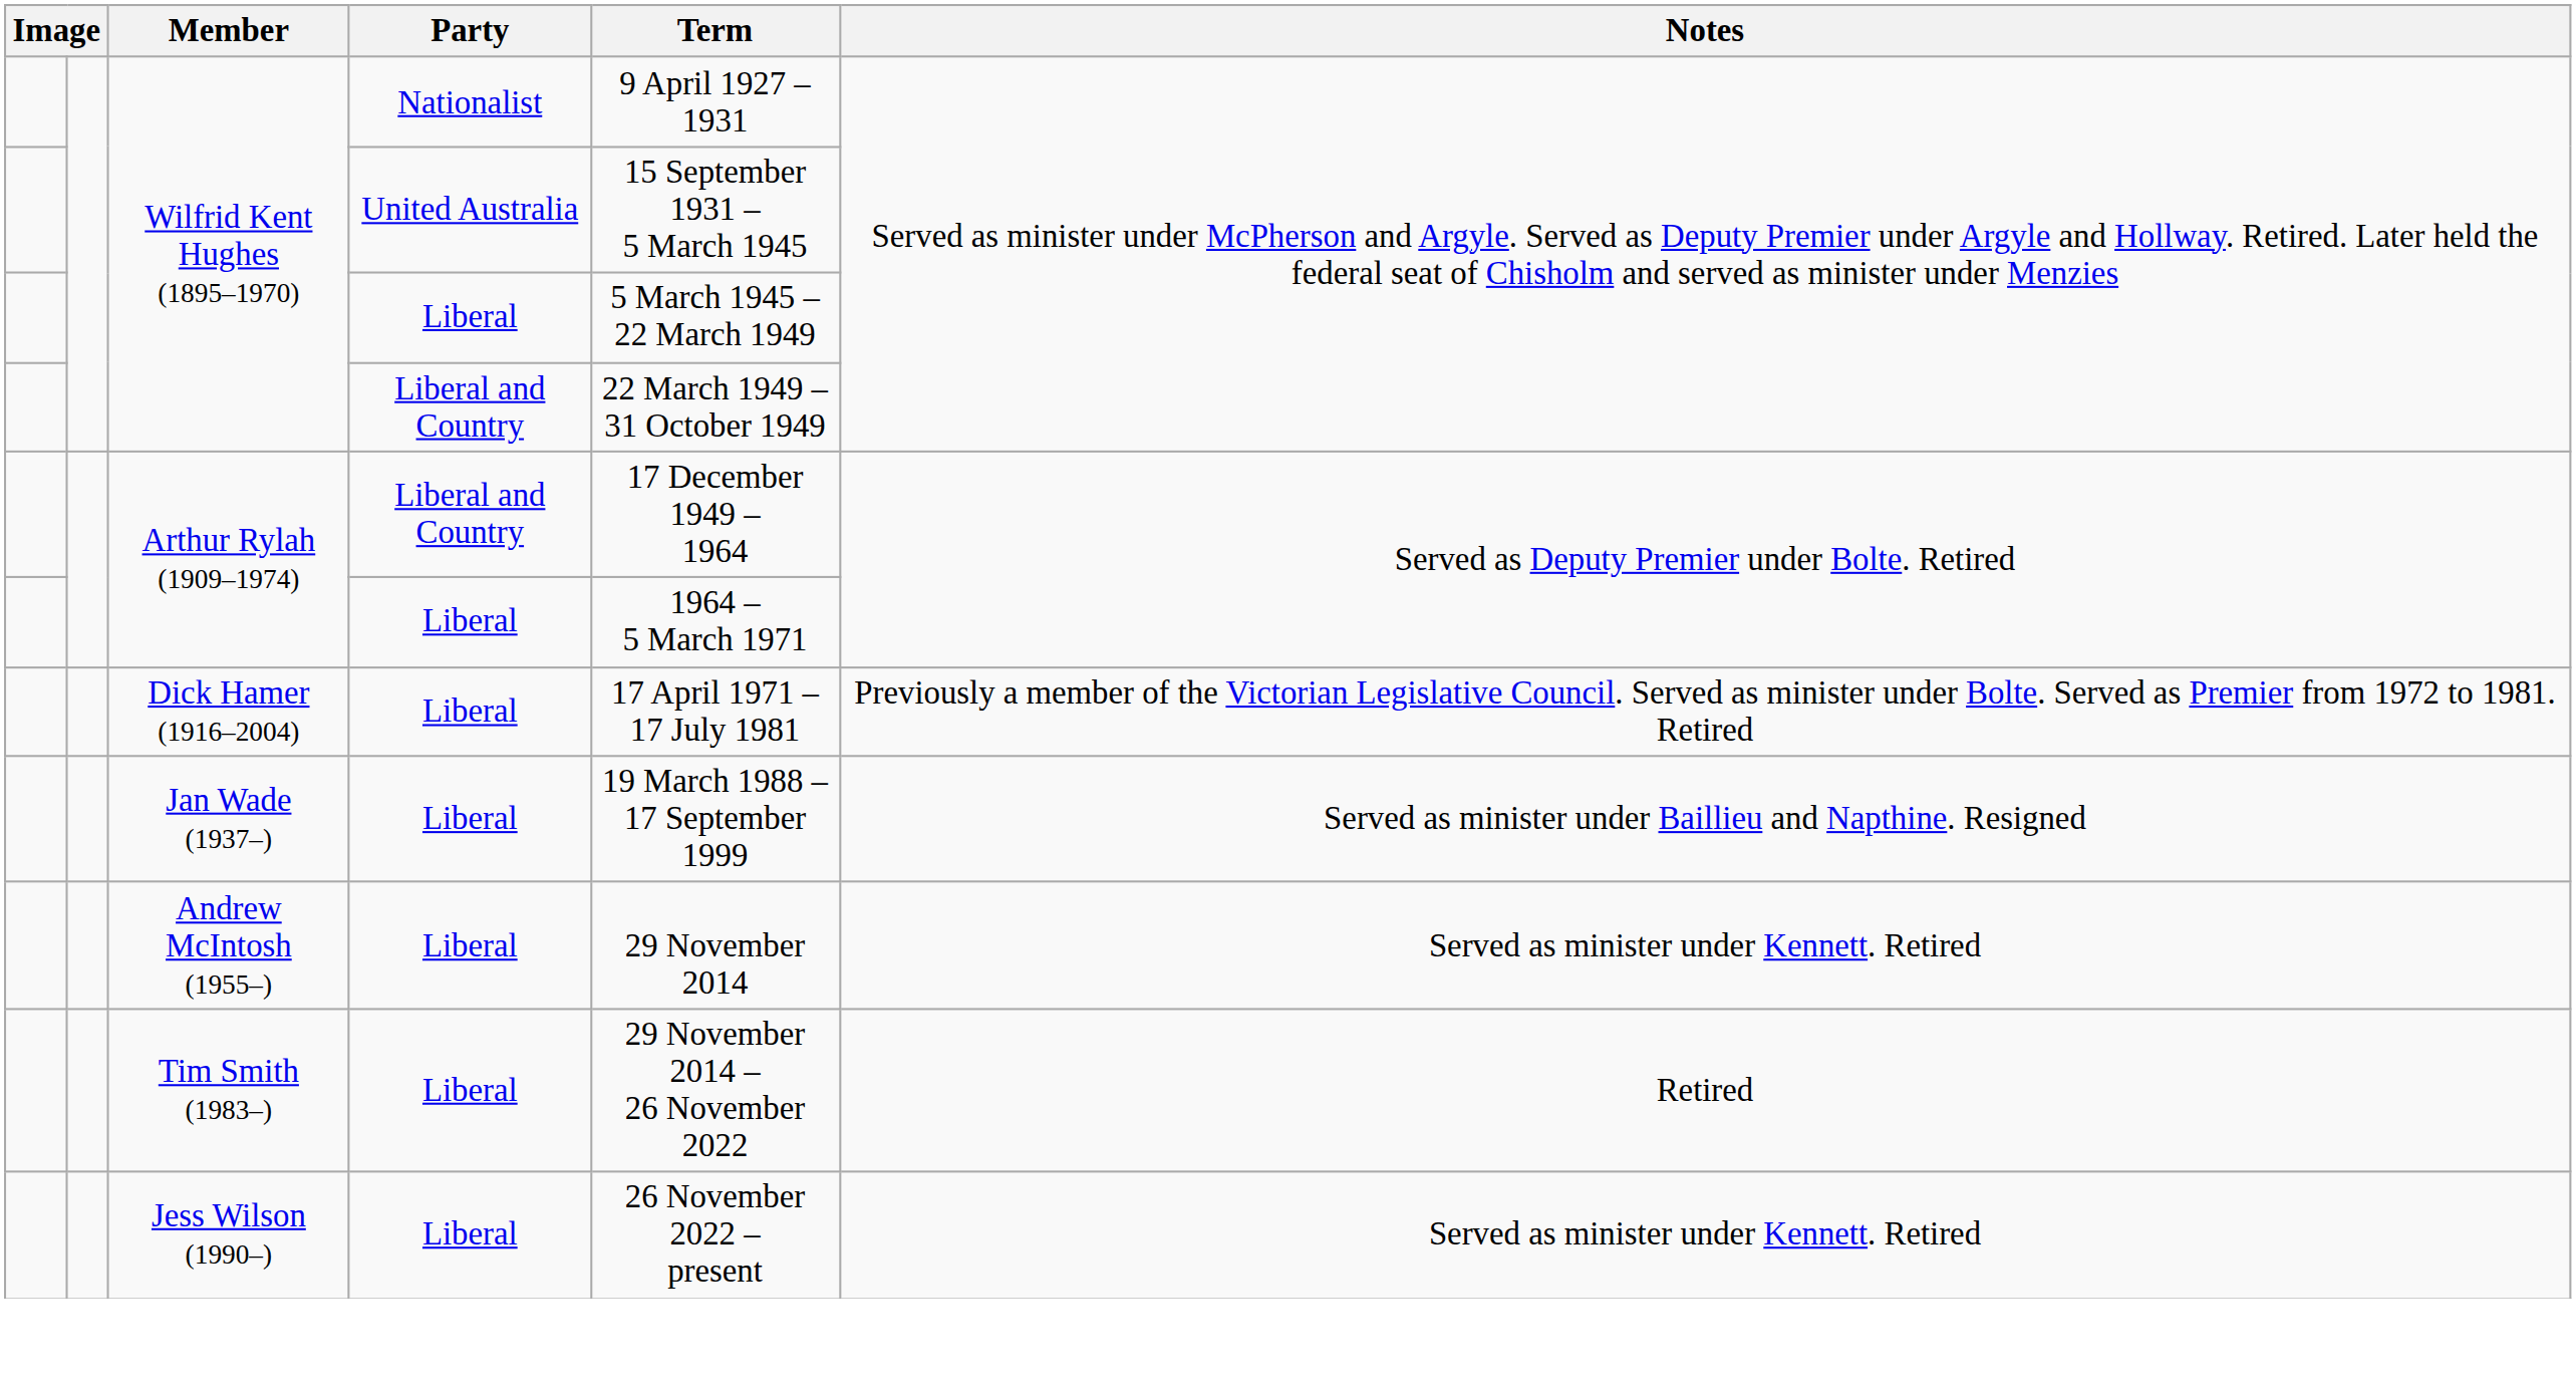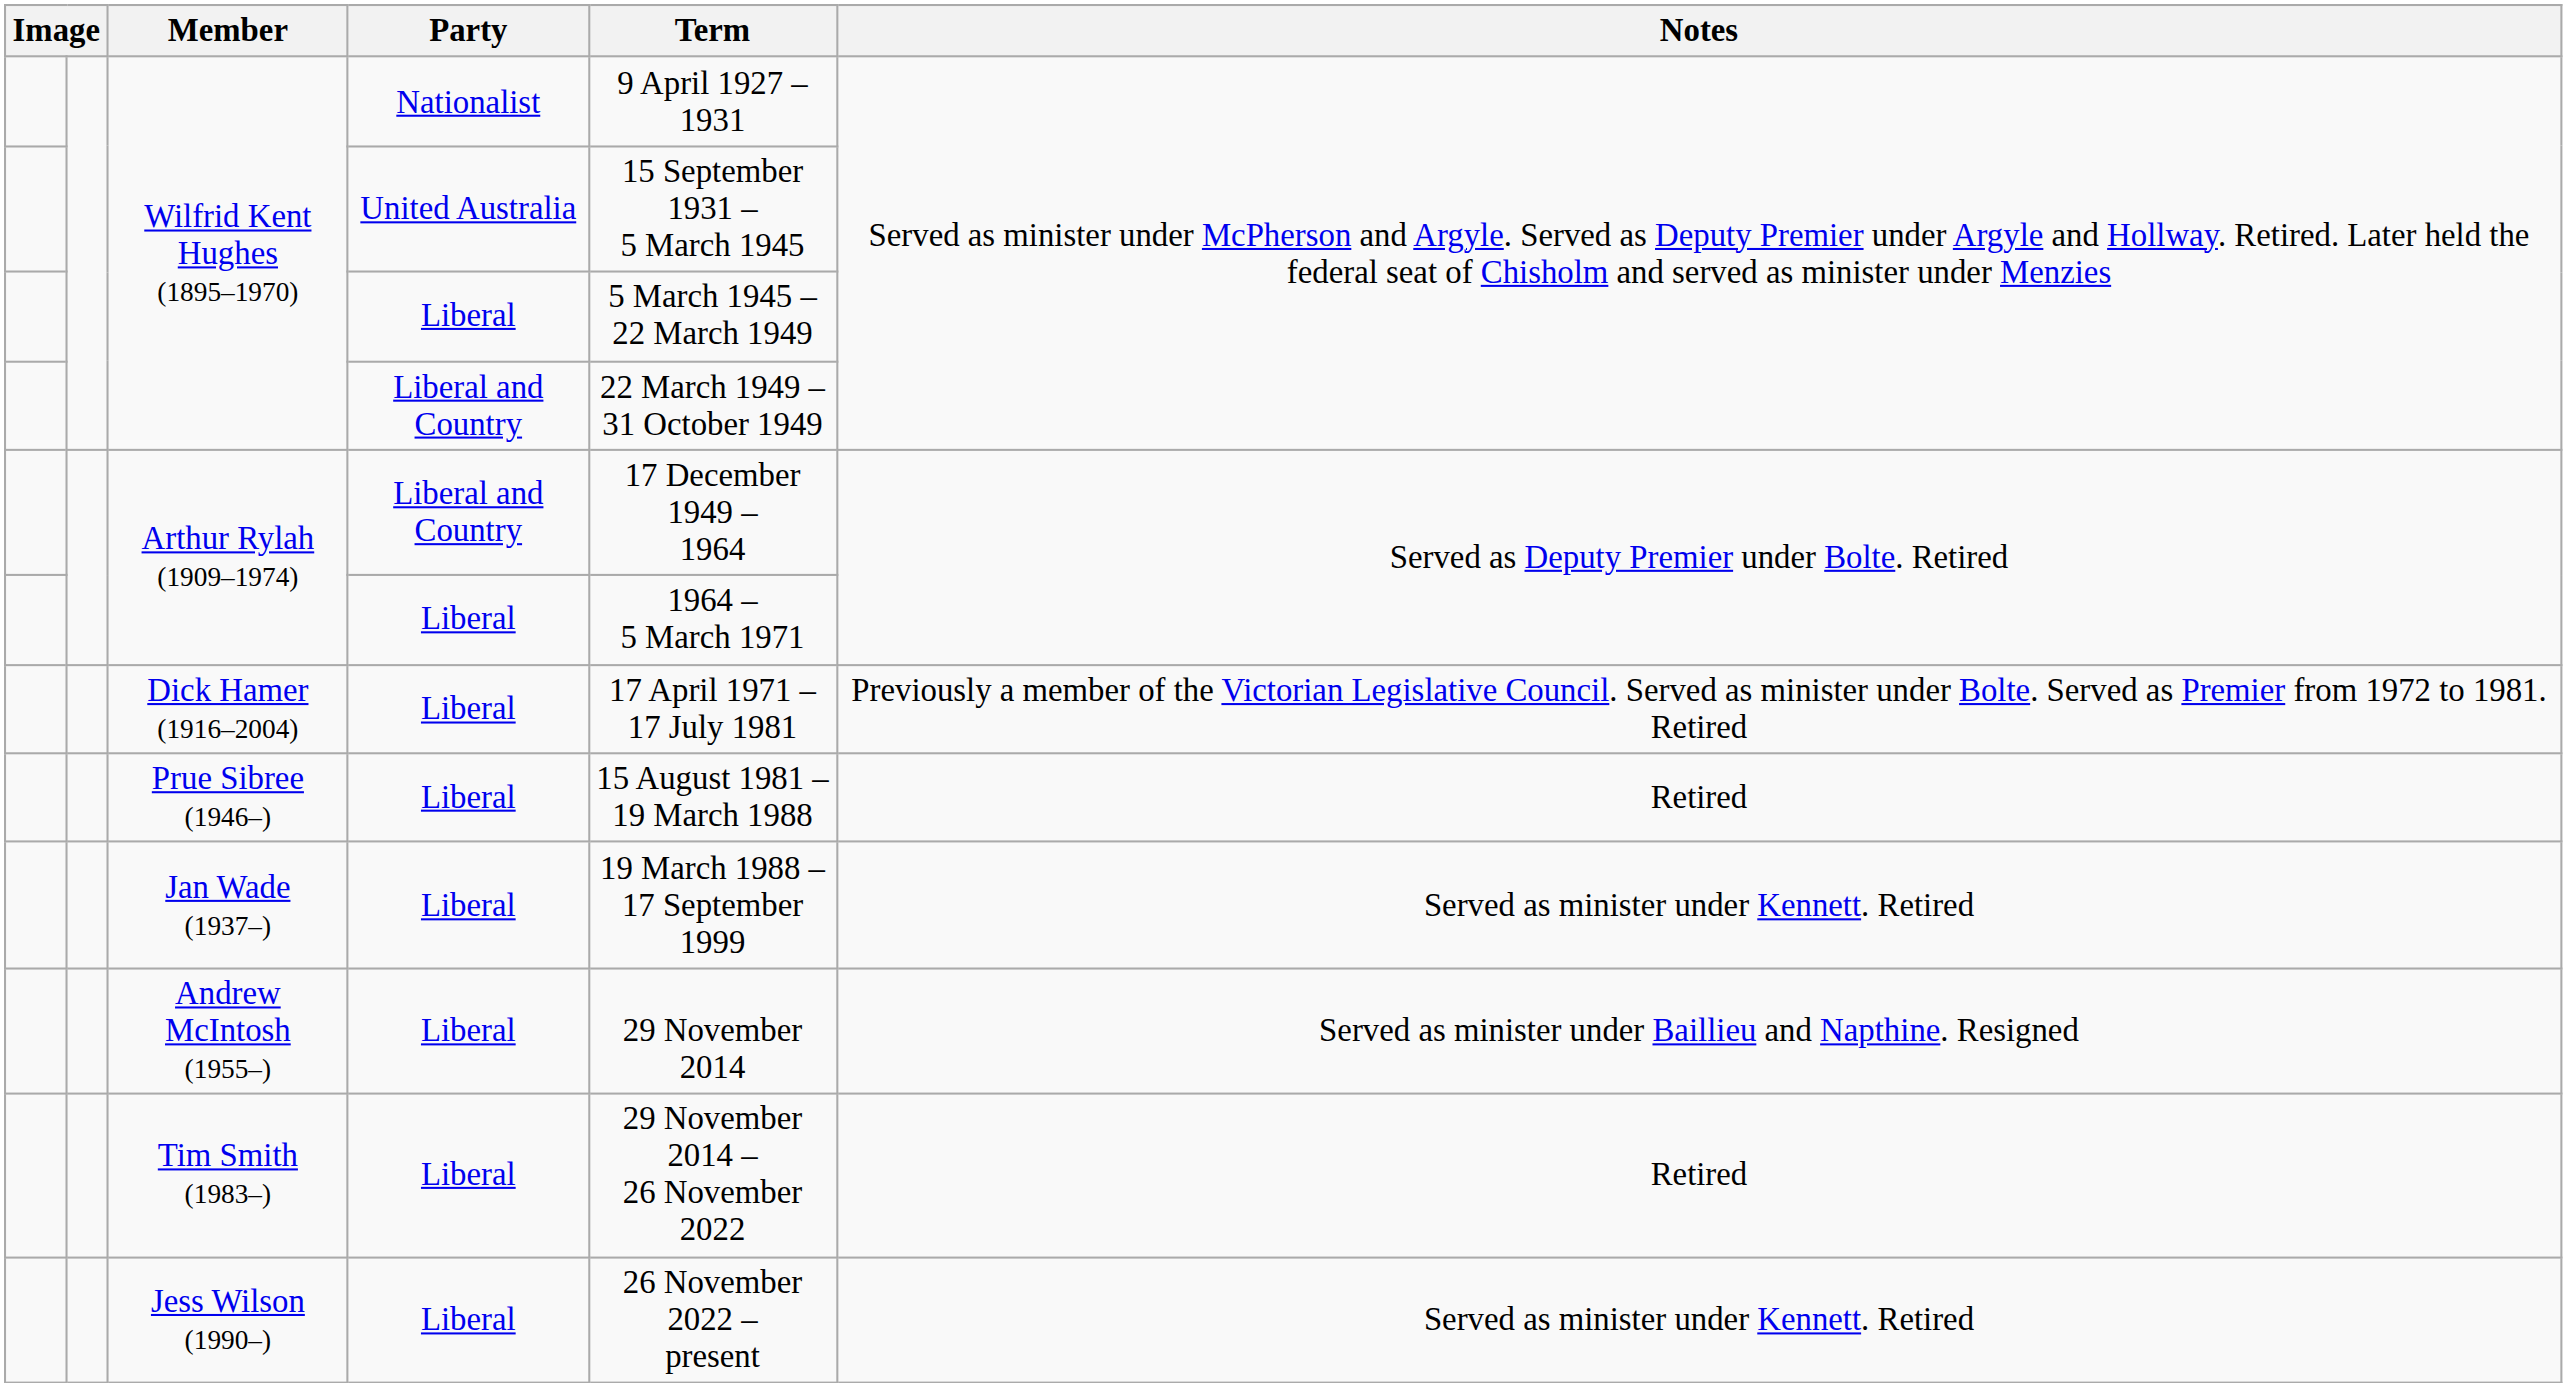 <table class="wikitable" style="text-align:center">
 <tr>
 <th colspan=2>Image</th>
 <th>Member</th>
 <th>Party</th>
 <th>Term</th>
 <th>Notes</th>
 </tr>
 <tr>
 <td> </td>
 <td rowspan="4"></td>
 <td rowspan="4"><a href='#'>Wilfrid Kent Hughes</a><br><small>(1895–1970)</small></td>
 <td><a href='#'>Nationalist</a></td>
 <td>9 April 1927 – <br>1931</td>
 <td rowspan="4">Served as minister under <a href='#'>McPherson</a> and <a href='#'>Argyle</a>. Served as <a href='#'>Deputy Premier</a> under <a href='#'>Argyle</a> and <a href='#'>Hollway</a>. Retired. Later held the federal seat of <a href='#'>Chisholm</a> and served as minister under <a href='#'>Menzies</a></td>
 </tr>
 <tr>
 <td> </td>
 <td><a href='#'>United Australia</a></td>
 <td>15 September 1931 –<br>5 March 1945</td>
 </tr>
 <tr>
 <td> </td>
 <td><a href='#'>Liberal</a></td>
 <td>5 March 1945 – <br>22 March 1949</td>
 </tr>
 <tr>
 <td> </td>
 <td><a href='#'>Liberal and Country</a></td>
 <td>22 March 1949 – <br>31 October 1949</td>
 </tr>
 <tr>
 <td> </td>
 <td rowspan=2></td>
 <td rowspan=2><a href='#'>Arthur Rylah</a><br><small>(1909–1974)</small></td>
 <td><a href='#'>Liberal and Country</a></td>
 <td>17 December 1949 –<br>1964</td>
 <td rowspan=2>Served as <a href='#'>Deputy Premier</a> under <a href='#'>Bolte</a>. Retired</td>
 </tr>
 <tr>
 <td> </td>
 <td><a href='#'>Liberal</a></td>
 <td>1964 –<br>5 March 1971</td>
 </tr>
 <tr>
 <td> </td>
 <td></td>
 <td><a href='#'>Dick Hamer</a><br><small>(1916–2004)</small></td>
 <td><a href='#'>Liberal</a></td>
 <td>17 April 1971 –<br>17 July 1981</td>
 <td>Previously a member of the <a href='#'>Victorian Legislative Council</a>. Served as minister under <a href='#'>Bolte</a>. Served as <a href='#'>Premier</a> from 1972 to 1981. Retired</td>
 </tr>
 <tr>
 <td> </td>
 <td></td>
+<td><a href='#'>Prue Sibree</a><br><small>(1946–)</small></td>
+<td><a href='#'>Liberal</a></td>
+<td>15 August 1981 –<br>19 March 1988</td>
+<td>Retired</td>
+</tr>
+<tr>
+<td> </td>
+<td></td>
 <td><a href='#'>Jan Wade</a><br><small>(1937–)</small></td>
 <td><a href='#'>Liberal</a></td>
 <td>19 March 1988 –<br>17 September 1999</td>
-<td>Served as minister under <a href='#'>Baillieu</a> and <a href='#'>Napthine</a>. Resigned</td>
+<td>Served as minister under <a href='#'>Kennett</a>. Retired</td>
 </tr>
 <tr>
 <td> </td>
 <td></td>
 <td><a href='#'>Andrew McIntosh</a><br><small>(1955–)</small></td>
 <td><a href='#'>Liberal</a></td>
 <td><br>29 November 2014</td>
-<td>Served as minister under <a href='#'>Kennett</a>. Retired</td>
+<td>Served as minister under <a href='#'>Baillieu</a> and <a href='#'>Napthine</a>. Resigned</td>
 </tr>
 <tr>
 <td> </td>
 <td></td>
 <td><a href='#'>Tim Smith</a><br><small>(1983–)</small></td>
 <td><a href='#'>Liberal</a></td>
 <td>29 November 2014 –<br>26 November 2022</td>
 <td>Retired</td>
 </tr>
 <tr>
 <td> </td>
 <td></td>
 <td><a href='#'>Jess Wilson</a><br><small>(1990–)</small></td>
 <td><a href='#'>Liberal</a></td>
 <td>26 November 2022 –<br>present</td>
 <td>Served as minister under <a href='#'>Kennett</a>. Retired</td>
 </tr>
 </table>
